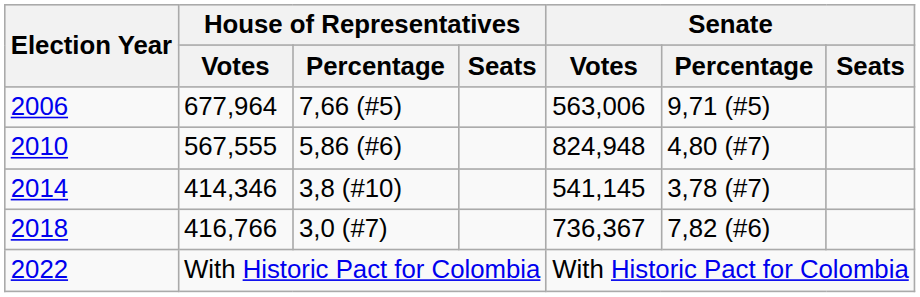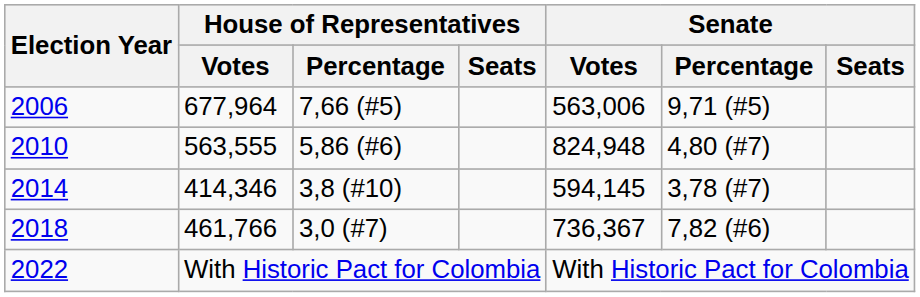 <table class="wikitable">
 <tr>
 <th rowspan="2">Election Year</th>
 <th colspan="3">House of Representatives</th>
 <th colspan="3">Senate</th>
 </tr>
 <tr>
 <th>Votes</th>
 <th>Percentage</th>
 <th>Seats</th>
 <th>Votes</th>
 <th>Percentage</th>
 <th>Seats</th>
 </tr>
 <tr>
 <td><a href='#'>2006</a></td>
 <td>677,964</td>
 <td>7,66 (#5)</td>
 <td></td>
 <td>563,006</td>
 <td>9,71 (#5)</td>
 <td></td>
 </tr>
 <tr>
 <td><a href='#'>2010</a></td>
-<td>567,555</td>
+<td>563,555</td>
 <td>5,86 (#6)</td>
 <td></td>
 <td>824,948</td>
 <td>4,80 (#7)</td>
 <td></td>
 </tr>
 <tr>
 <td><a href='#'>2014</a></td>
 <td>414,346</td>
 <td>3,8 (#10)</td>
 <td></td>
-<td>541,145</td>
+<td>594,145</td>
 <td>3,78 (#7)</td>
 <td></td>
 </tr>
 <tr>
 <td><a href='#'>2018</a></td>
-<td>416,766</td>
+<td>461,766</td>
 <td>3,0 (#7)</td>
 <td></td>
 <td>736,367</td>
 <td>7,82 (#6)</td>
 <td></td>
 </tr>
 <tr>
 <td><a href='#'>2022</a></td>
 <td colspan="3">With <a href='#'>Historic Pact for Colombia</a></td>
 <td colspan="3">With <a href='#'>Historic Pact for Colombia</a></td>
 </tr>
 </table>
